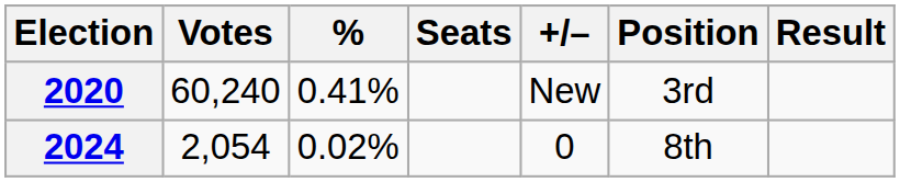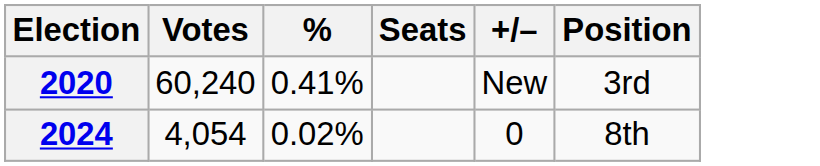 <table class=wikitable style=text-align:center>
 <tr>
 <th>Election</th>
 <th>Votes</th>
 <th>%</th>
 <th>Seats</th>
 <th>+/–</th>
 <th>Position</th>
-<th>Result</th>
 </tr>
 <tr>
 <th align=center><a href='#'>2020</a></th>
 <td align=center>60,240</td>
 <td align=center>0.41%</td>
 <td align=center></td>
 <td align=center>New</td>
 <td align=center> 3rd</td>
-<td></td>
 </tr>
 <tr>
 <th align=center><a href='#'>2024</a></th>
-<td align=center>2,054</td>
+<td align=center>4,054</td>
 <td align=center>0.02%</td>
 <td align=center></td>
 <td align=center> 0</td>
 <td align=center> 8th</td>
-<td></td>
 </tr>
 </table>
